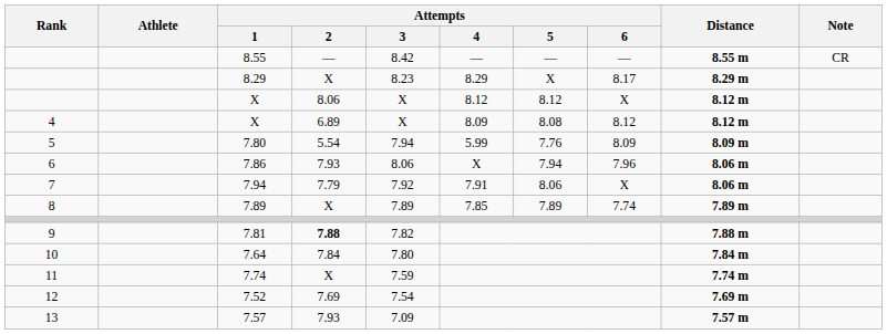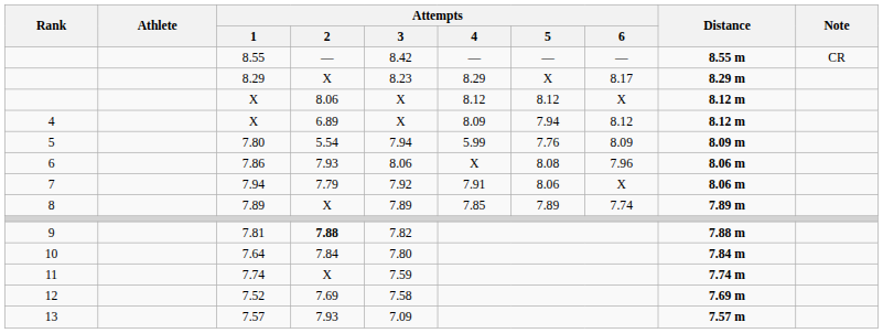 <table class="wikitable" style=" text-align:center; font-size:110%;" width="95%">
 <tr>
 <th rowspan="2">Rank</th>
 <th rowspan="2">Athlete</th>
 <th colspan="6">Attempts</th>
 <th rowspan="2">Distance</th>
 <th rowspan="2">Note</th>
 </tr>
 <tr>
 <th>1</th>
 <th>2</th>
 <th>3</th>
 <th>4</th>
 <th>5</th>
 <th>6</th>
 </tr>
 <tr>
 <td></td>
 <td align=left></td>
 <td>8.55</td>
 <td>—</td>
 <td>8.42</td>
 <td>—</td>
 <td>—</td>
 <td>—</td>
 <td><strong>8.55 m</strong></td>
 <td>CR</td>
 </tr>
 <tr>
 <td></td>
 <td align=left></td>
 <td>8.29</td>
 <td>X</td>
 <td>8.23</td>
 <td>8.29</td>
 <td>X</td>
 <td>8.17</td>
 <td><strong>8.29 m</strong></td>
 <td></td>
 </tr>
 <tr>
 <td></td>
 <td align=left></td>
 <td>X</td>
 <td>8.06</td>
 <td>X</td>
 <td>8.12</td>
 <td>8.12</td>
 <td>X</td>
 <td><strong>8.12 m</strong></td>
 <td></td>
 </tr>
 <tr>
 <td>4</td>
 <td align=left></td>
 <td>X</td>
 <td>6.89</td>
 <td>X</td>
 <td>8.09</td>
-<td>8.08</td>
+<td>7.94</td>
 <td>8.12</td>
 <td><strong>8.12 m</strong></td>
 <td></td>
 </tr>
 <tr>
 <td>5</td>
 <td align=left></td>
 <td>7.80</td>
 <td>5.54</td>
 <td>7.94</td>
 <td>5.99</td>
 <td>7.76</td>
 <td>8.09</td>
 <td><strong>8.09 m</strong></td>
 <td></td>
 </tr>
 <tr>
 <td>6</td>
 <td align=left></td>
 <td>7.86</td>
 <td>7.93</td>
 <td>8.06</td>
 <td>X</td>
-<td>7.94</td>
+<td>8.08</td>
 <td>7.96</td>
 <td><strong>8.06 m</strong></td>
 <td></td>
 </tr>
 <tr>
 <td>7</td>
 <td align=left></td>
 <td>7.94</td>
 <td>7.79</td>
 <td>7.92</td>
 <td>7.91</td>
 <td>8.06</td>
 <td>X</td>
 <td><strong>8.06 m</strong></td>
 <td></td>
 </tr>
 <tr>
 <td>8</td>
 <td align=left></td>
 <td>7.89</td>
 <td>X</td>
 <td>7.89</td>
 <td>7.85</td>
 <td>7.89</td>
 <td>7.74</td>
 <td><strong>7.89 m</strong></td>
 <td></td>
 </tr>
 <tr>
 <td colspan=10 bgcolor=lightgray></td>
 </tr>
 <tr>
 <td>9</td>
 <td align=left></td>
 <td>7.81</td>
 <td><strong>7.88</strong></td>
 <td>7.82</td>
 <td colspan=3></td>
 <td><strong>7.88 m</strong></td>
 <td></td>
 </tr>
 <tr>
 <td>10</td>
 <td align=left></td>
 <td>7.64</td>
 <td>7.84</td>
 <td>7.80</td>
 <td colspan=3></td>
 <td><strong>7.84 m</strong></td>
 <td></td>
 </tr>
 <tr>
 <td>11</td>
 <td align=left></td>
 <td>7.74</td>
 <td>X</td>
 <td>7.59</td>
 <td colspan=3></td>
 <td><strong>7.74 m</strong></td>
 <td></td>
 </tr>
 <tr>
 <td>12</td>
 <td align=left></td>
 <td>7.52</td>
 <td>7.69</td>
-<td>7.54</td>
+<td>7.58</td>
 <td colspan=3></td>
 <td><strong>7.69 m</strong></td>
 <td></td>
 </tr>
 <tr>
 <td>13</td>
 <td align=left></td>
 <td>7.57</td>
 <td>7.93</td>
 <td>7.09</td>
 <td colspan=3></td>
 <td><strong>7.57 m</strong></td>
 <td></td>
 </tr>
 </table>
